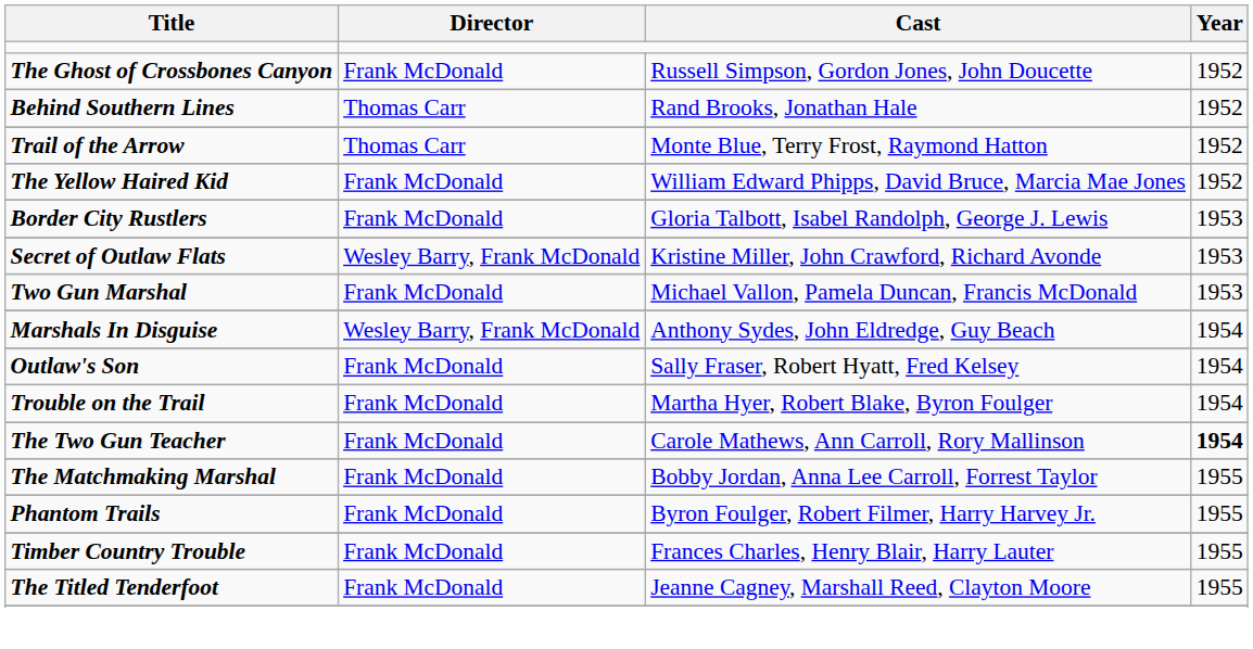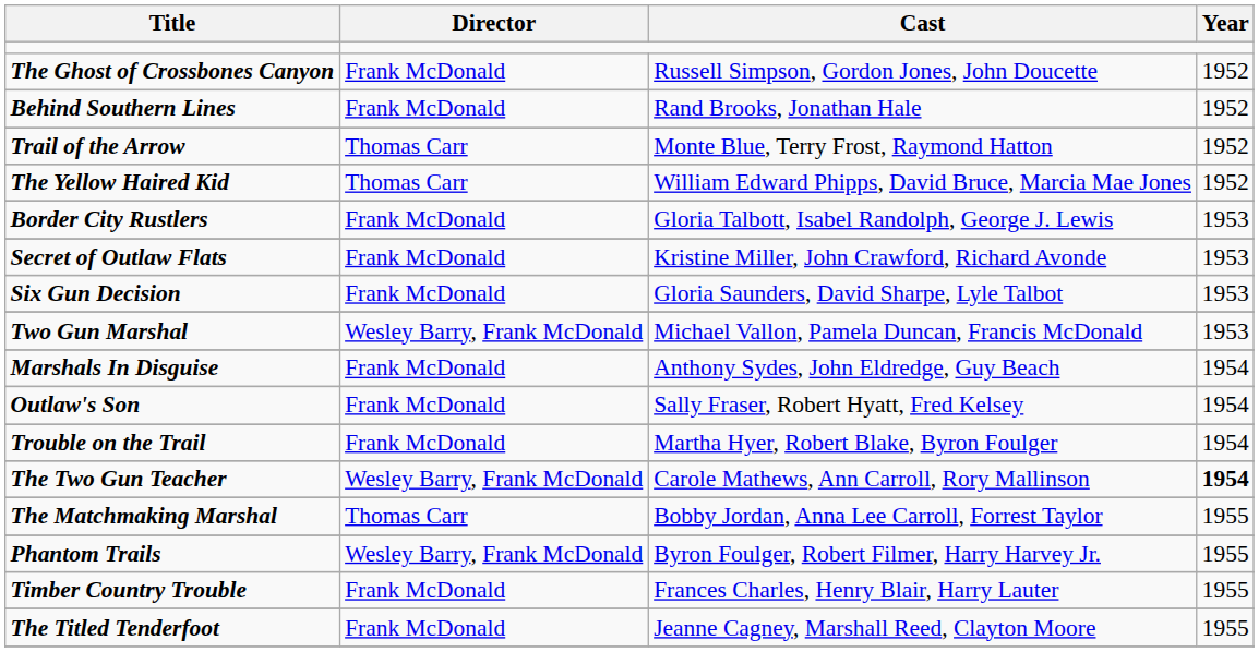 <table class="wikitable">
 <tr>
 <th>Title</th>
 <th>Director</th>
 <th>Cast</th>
 <th>Year</th>
 </tr>
 <tr>
 <td></td>
 </tr>
 <tr>
 <td><strong><em>The Ghost of Crossbones Canyon</em></strong></td>
 <td><a href='#'>Frank McDonald</a></td>
 <td><a href='#'>Russell Simpson</a>, <a href='#'>Gordon Jones</a>, <a href='#'>John Doucette</a></td>
 <td>1952</td>
 </tr>
 <tr>
 </tr>
 <tr>
 <td><strong><em>Behind Southern Lines</em></strong></td>
-<td><a href='#'>Thomas Carr</a></td>
+<td><a href='#'>Frank McDonald</a></td>
 <td><a href='#'>Rand Brooks</a>, <a href='#'>Jonathan Hale</a></td>
 <td>1952</td>
 </tr>
 <tr>
 </tr>
 <tr>
 <td><strong><em>Trail of the Arrow</em></strong></td>
 <td><a href='#'>Thomas Carr</a></td>
 <td><a href='#'>Monte Blue</a>, Terry Frost, <a href='#'>Raymond Hatton</a></td>
 <td>1952</td>
 </tr>
 <tr>
 </tr>
 <tr>
 <td><strong><em>The Yellow Haired Kid</em></strong></td>
-<td><a href='#'>Frank McDonald</a></td>
+<td><a href='#'>Thomas Carr</a></td>
 <td><a href='#'>William Edward Phipps</a>, <a href='#'>David Bruce</a>, <a href='#'>Marcia Mae Jones</a></td>
 <td>1952</td>
 </tr>
 <tr>
 </tr>
 <tr>
 <td><strong><em>Border City Rustlers</em></strong></td>
 <td><a href='#'>Frank McDonald</a></td>
 <td><a href='#'>Gloria Talbott</a>, <a href='#'>Isabel Randolph</a>, <a href='#'>George J. Lewis</a></td>
 <td>1953</td>
 </tr>
 <tr>
 </tr>
 <tr>
 <td><strong><em>Secret of Outlaw Flats</em></strong></td>
-<td><a href='#'>Wesley Barry</a>, <a href='#'>Frank McDonald</a></td>
+<td><a href='#'>Frank McDonald</a></td>
 <td><a href='#'>Kristine Miller</a>, <a href='#'>John Crawford</a>, <a href='#'>Richard Avonde</a></td>
 <td>1953</td>
 </tr>
 <tr>
 </tr>
 <tr>
+<td><strong><em>Six Gun Decision</em></strong></td>
+<td><a href='#'>Frank McDonald</a></td>
+<td><a href='#'>Gloria Saunders</a>, <a href='#'>David Sharpe</a>, <a href='#'>Lyle Talbot</a></td>
+<td>1953</td>
+</tr>
+<tr>
 </tr>
 <tr>
 <td><strong><em>Two Gun Marshal</em></strong></td>
-<td><a href='#'>Frank McDonald</a></td>
+<td><a href='#'>Wesley Barry</a>, <a href='#'>Frank McDonald</a></td>
 <td><a href='#'>Michael Vallon</a>, <a href='#'>Pamela Duncan</a>, <a href='#'>Francis McDonald</a></td>
 <td>1953</td>
 </tr>
 <tr>
 </tr>
 <tr>
 <td><strong><em>Marshals In Disguise</em></strong></td>
-<td><a href='#'>Wesley Barry</a>, <a href='#'>Frank McDonald</a></td>
+<td><a href='#'>Frank McDonald</a></td>
 <td><a href='#'>Anthony Sydes</a>, <a href='#'>John Eldredge</a>, <a href='#'>Guy Beach</a></td>
 <td>1954</td>
 </tr>
 <tr>
 </tr>
 <tr>
 <td><strong><em>Outlaw's Son</em></strong></td>
 <td><a href='#'>Frank McDonald</a></td>
 <td><a href='#'>Sally Fraser</a>, Robert Hyatt, <a href='#'>Fred Kelsey</a></td>
 <td>1954</td>
 </tr>
 <tr>
 </tr>
 <tr>
 <td><strong><em>Trouble on the Trail</em></strong></td>
 <td><a href='#'>Frank McDonald</a></td>
 <td><a href='#'>Martha Hyer</a>, <a href='#'>Robert Blake</a>, <a href='#'>Byron Foulger</a></td>
 <td>1954</td>
 </tr>
 <tr>
 </tr>
 <tr>
 <td><strong><em>The Two Gun Teacher</em></strong></td>
-<td><a href='#'>Frank McDonald</a></td>
+<td><a href='#'>Wesley Barry</a>, <a href='#'>Frank McDonald</a></td>
 <td><a href='#'>Carole Mathews</a>, <a href='#'>Ann Carroll</a>, <a href='#'>Rory Mallinson</a></td>
 <td><strong>1954</strong></td>
 </tr>
 <tr>
 </tr>
 <tr>
 <td><strong><em>The Matchmaking Marshal</em></strong></td>
-<td><a href='#'>Frank McDonald</a></td>
+<td><a href='#'>Thomas Carr</a></td>
 <td><a href='#'>Bobby Jordan</a>, <a href='#'>Anna Lee Carroll</a>, <a href='#'>Forrest Taylor</a></td>
 <td>1955</td>
 </tr>
 <tr>
 </tr>
 <tr>
 <td><strong><em>Phantom Trails</em></strong></td>
-<td><a href='#'>Frank McDonald</a></td>
+<td><a href='#'>Wesley Barry</a>, <a href='#'>Frank McDonald</a></td>
 <td><a href='#'>Byron Foulger</a>, <a href='#'>Robert Filmer</a>, <a href='#'>Harry Harvey Jr.</a></td>
 <td>1955</td>
 </tr>
 <tr>
 </tr>
 <tr>
 <td><strong><em>Timber Country Trouble</em></strong></td>
 <td><a href='#'>Frank McDonald</a></td>
 <td><a href='#'>Frances Charles</a>, <a href='#'>Henry Blair</a>, <a href='#'>Harry Lauter</a></td>
 <td>1955</td>
 </tr>
 <tr>
 </tr>
 <tr>
 <td><strong><em>The Titled Tenderfoot</em></strong></td>
 <td><a href='#'>Frank McDonald</a></td>
 <td><a href='#'>Jeanne Cagney</a>, <a href='#'>Marshall Reed</a>, <a href='#'>Clayton Moore</a></td>
 <td>1955</td>
 </tr>
 <tr>
 </tr>
 <tr>
 </tr>
 </table>
